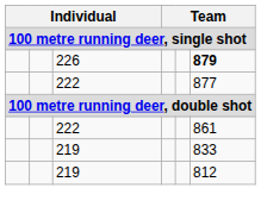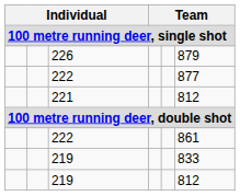 <table class="wikitable" style="font-size: 95%">
 <tr>
 <th colspan=3>Individual</th>
 <th colspan=3>Team</th>
 </tr>
 <tr>
 <td colspan=6 style="background:#dcdcdc"><strong><a href='#'>100 metre running deer</a>, single shot</strong></td>
 </tr>
 <tr>
 <td></td>
 <td></td>
 <td>226</td>
 <td></td>
 <td></td>
-<td><strong>879</strong></td>
+<td>879</td>
 </tr>
 <tr>
 <td></td>
 <td></td>
 <td>222</td>
 <td></td>
 <td></td>
 <td>877</td>
+</tr>
+<tr>
+<td></td>
+<td></td>
+<td>221</td>
+<td></td>
+<td></td>
+<td>812</td>
 </tr>
 <tr>
 <td colspan=6 style="background:#dcdcdc"><strong><a href='#'>100 metre running deer</a>, double shot</strong></td>
 </tr>
 <tr>
 <td></td>
 <td></td>
 <td>222</td>
 <td></td>
 <td></td>
 <td>861</td>
 </tr>
 <tr>
 <td></td>
 <td></td>
 <td>219</td>
 <td></td>
 <td></td>
 <td>833</td>
 </tr>
 <tr>
 <td></td>
 <td></td>
 <td>219</td>
 <td></td>
 <td></td>
 <td>812</td>
 </tr>
 </table>
